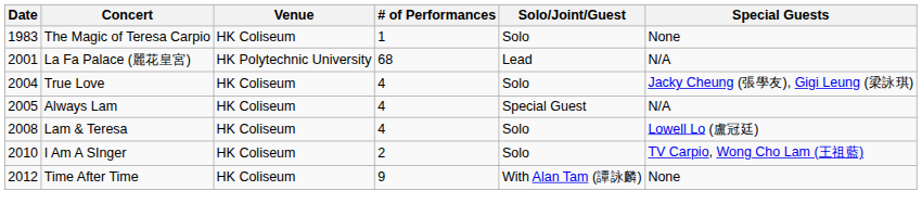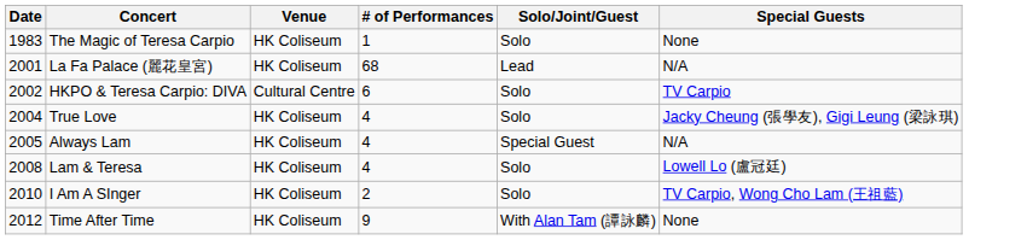 <table class="wikitable">
 <tr>
 <th>Date</th>
 <th>Concert</th>
 <th>Venue</th>
 <th># of Performances</th>
 <th>Solo/Joint/Guest</th>
 <th>Special Guests</th>
 </tr>
 <tr>
 <td>1983</td>
 <td>The Magic of Teresa Carpio</td>
 <td>HK Coliseum</td>
 <td>1</td>
 <td>Solo</td>
 <td>None</td>
 </tr>
 <tr>
 <td>2001</td>
 <td>La Fa Palace (麗花皇宮)</td>
-<td>HK Polytechnic University</td>
+<td>HK Coliseum</td>
 <td>68</td>
 <td>Lead</td>
 <td>N/A</td>
+</tr>
+<tr>
+<td>2002</td>
+<td>HKPO & Teresa Carpio: DIVA</td>
+<td>Cultural Centre</td>
+<td>6</td>
+<td>Solo</td>
+<td><a href='#'>TV Carpio</a></td>
 </tr>
 <tr>
 <td>2004</td>
 <td>True Love</td>
 <td>HK Coliseum</td>
 <td>4</td>
 <td>Solo</td>
 <td><a href='#'>Jacky Cheung</a> (張學友), <a href='#'>Gigi Leung</a> (梁詠琪)</td>
 </tr>
 <tr>
 <td>2005</td>
 <td>Always Lam</td>
 <td>HK Coliseum</td>
 <td>4</td>
 <td>Special Guest</td>
 <td>N/A</td>
 </tr>
 <tr>
 <td>2008</td>
 <td>Lam & Teresa</td>
 <td>HK Coliseum</td>
 <td>4</td>
 <td>Solo</td>
 <td><a href='#'>Lowell Lo</a> (盧冠廷)</td>
 </tr>
 <tr>
 <td>2010</td>
 <td>I Am A SInger</td>
 <td>HK Coliseum</td>
 <td>2</td>
 <td>Solo</td>
 <td><a href='#'>TV Carpio</a>, <a href='#'>Wong Cho Lam (王祖藍)</a></td>
 </tr>
 <tr>
 <td>2012</td>
 <td>Time After Time</td>
 <td>HK Coliseum</td>
 <td>9</td>
 <td>With <a href='#'>Alan Tam</a> (譚詠麟)</td>
 <td>None</td>
 </tr>
 </table>
